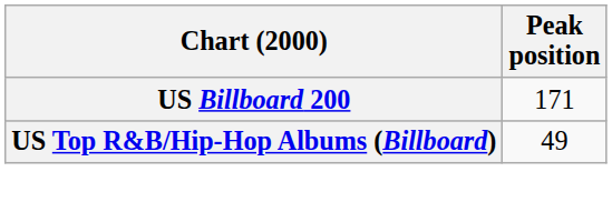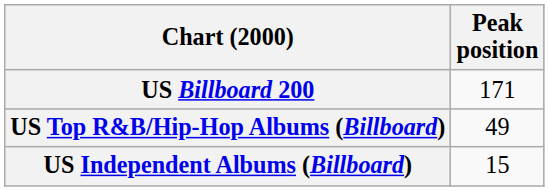 <table class="wikitable sortable plainrowheaders" style="text-align:center">
 <tr>
 <th scope="col">Chart (2000)</th>
 <th scope="col">Peak<br> position</th>
 </tr>
 <tr>
 <th scope="row">US <a href='#'><em>Billboard</em> 200</a></th>
 <td>171</td>
 </tr>
 <tr>
 <th scope="row">US <a href='#'>Top R&B/Hip-Hop Albums</a> (<em><a href='#'>Billboard</a></em>)</th>
 <td>49</td>
 </tr>
+<tr>
+<th scope="row">US <a href='#'>Independent Albums</a> (<em><a href='#'>Billboard</a></em>)</th>
+<td>15</td>
+</tr>
 </table>
